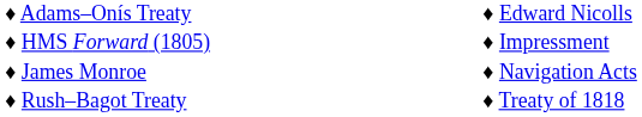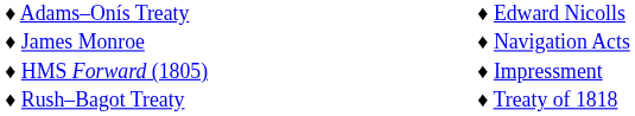 <table style="width: 50%; border: none; text-align: left;">
 <tr>
 <td>♦ <a href='#'>Adams–Onís Treaty</a></td>
 <td>♦ <a href='#'>Edward Nicolls</a></td>
 </tr>
 <tr>
+<td>♦ <a href='#'>James Monroe</a></td>
+<td>♦ <a href='#'>Navigation Acts</a></td>
+</tr>
+<tr>
 <td>♦ <a href='#'>HMS <em>Forward</em> (1805)</a></td>
 <td>♦ <a href='#'>Impressment</a></td>
-</tr>
-<tr>
-<td>♦ <a href='#'>James Monroe</a></td>
-<td>♦ <a href='#'>Navigation Acts</a></td>
 </tr>
 <tr>
 <td>♦ <a href='#'>Rush–Bagot Treaty</a></td>
 <td>♦ <a href='#'>Treaty of 1818</a></td>
 </tr>
 </table>
